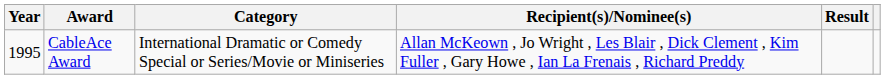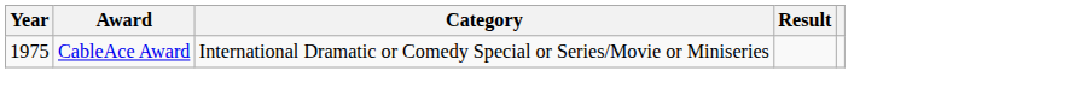 <table class="wikitable sortable">
 <tr>
 <th>Year</th>
 <th>Award</th>
 <th>Category</th>
-<th>Recipient(s)/Nominee(s)</th>
 <th>Result</th>
 <th></th>
 </tr>
 <tr>
-<td>1995</td>
+<td>1975</td>
 <td><a href='#'>CableAce Award</a></td>
 <td>International Dramatic or Comedy Special or Series/Movie or Miniseries</td>
-<td><a href='#'>Allan McKeown</a> , Jo Wright , <a href='#'>Les Blair</a> , <a href='#'>Dick Clement</a> , <a href='#'>Kim Fuller</a> , Gary Howe , <a href='#'>Ian La Frenais</a> , <a href='#'>Richard Preddy</a> </td>
 <td></td>
 <td></td>
 </tr>
 </table>
